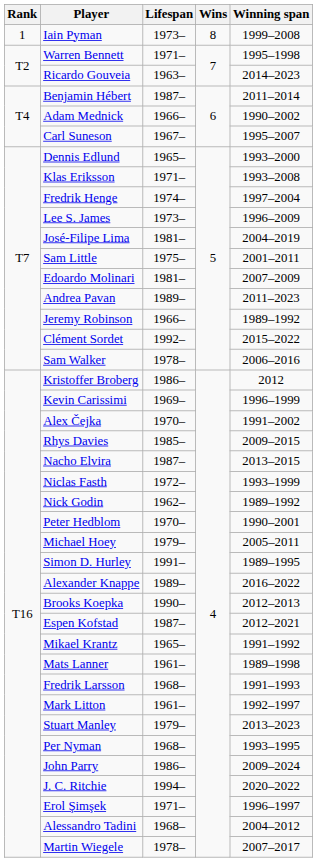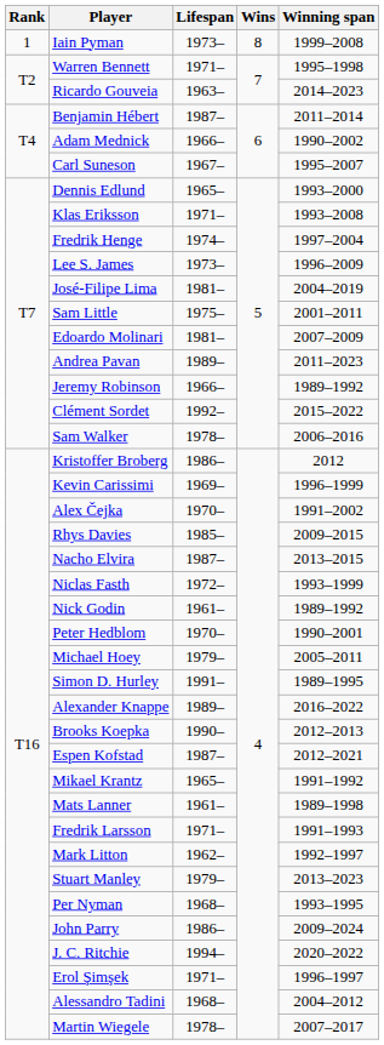 <table class="wikitable sortable">
 <tr>
 <th>Rank</th>
 <th>Player</th>
 <th>Lifespan</th>
 <th>Wins</th>
 <th>Winning span</th>
 </tr>
 <tr>
 <td align=center>1</td>
 <td> <a href='#'>Iain Pyman</a></td>
 <td align=center>1973–</td>
 <td align=center>8</td>
 <td align=center>1999–2008</td>
 </tr>
 <tr>
 <td align=center rowspan=2>T2</td>
 <td> <a href='#'>Warren Bennett</a></td>
 <td align=center>1971–</td>
 <td rowspan=2 align=center>7</td>
 <td align=center>1995–1998</td>
 </tr>
 <tr>
 <td> <a href='#'>Ricardo Gouveia</a></td>
 <td align=center>1963–</td>
 <td align=center>2014–2023</td>
 </tr>
 <tr>
 <td align=center rowspan=3>T4</td>
 <td> <a href='#'>Benjamin Hébert</a></td>
 <td align=center>1987–</td>
 <td rowspan=3 align=center>6</td>
 <td align=center>2011–2014</td>
 </tr>
 <tr>
 <td> <a href='#'>Adam Mednick</a></td>
 <td align=center>1966–</td>
 <td align=center>1990–2002</td>
 </tr>
 <tr>
 <td> <a href='#'>Carl Suneson</a></td>
 <td align=center>1967–</td>
 <td align=center>1995–2007</td>
 </tr>
 <tr>
 <td align=center rowspan=11>T7</td>
 <td> <a href='#'>Dennis Edlund</a></td>
 <td align=center>1965–</td>
 <td rowspan=11 align=center>5</td>
 <td align=center>1993–2000</td>
 </tr>
 <tr>
 <td> <a href='#'>Klas Eriksson</a></td>
 <td align=center>1971–</td>
 <td align=center>1993–2008</td>
 </tr>
 <tr>
 <td> <a href='#'>Fredrik Henge</a></td>
 <td align=center>1974–</td>
 <td align=center>1997–2004</td>
 </tr>
 <tr>
 <td> <a href='#'>Lee S. James</a></td>
 <td align=center>1973–</td>
 <td align=center>1996–2009</td>
 </tr>
 <tr>
 <td> <a href='#'>José-Filipe Lima</a></td>
 <td align=center>1981–</td>
 <td align=center>2004–2019</td>
 </tr>
 <tr>
 <td> <a href='#'>Sam Little</a></td>
 <td align=center>1975–</td>
 <td align=center>2001–2011</td>
 </tr>
 <tr>
 <td> <a href='#'>Edoardo Molinari</a></td>
 <td align=center>1981–</td>
 <td align=center>2007–2009</td>
 </tr>
 <tr>
 <td> <a href='#'>Andrea Pavan</a></td>
 <td align=center>1989–</td>
 <td align=center>2011–2023</td>
 </tr>
 <tr>
 <td> <a href='#'>Jeremy Robinson</a></td>
 <td align=center>1966–</td>
 <td align=center>1989–1992</td>
 </tr>
 <tr>
 <td> <a href='#'>Clément Sordet</a></td>
 <td align=center>1992–</td>
 <td align=center>2015–2022</td>
 </tr>
 <tr>
 <td> <a href='#'>Sam Walker</a></td>
 <td align=center>1978–</td>
 <td align=center>2006–2016</td>
 </tr>
 <tr>
 <td align=center rowspan=24>T16</td>
 <td> <a href='#'>Kristoffer Broberg</a></td>
 <td align=center>1986–</td>
 <td rowspan=24 align=center>4</td>
 <td align=center>2012</td>
 </tr>
 <tr>
 <td> <a href='#'>Kevin Carissimi</a></td>
 <td align=center>1969–</td>
 <td align=center>1996–1999</td>
 </tr>
 <tr>
 <td> <a href='#'>Alex Čejka</a></td>
 <td align=center>1970–</td>
 <td align=center>1991–2002</td>
 </tr>
 <tr>
 <td> <a href='#'>Rhys Davies</a></td>
 <td align=center>1985–</td>
 <td align=center>2009–2015</td>
 </tr>
 <tr>
 <td> <a href='#'>Nacho Elvira</a></td>
 <td align=center>1987–</td>
 <td align=center>2013–2015</td>
 </tr>
 <tr>
 <td> <a href='#'>Niclas Fasth</a></td>
 <td align=center>1972–</td>
 <td align=center>1993–1999</td>
 </tr>
 <tr>
 <td> <a href='#'>Nick Godin</a></td>
-<td align=center>1962–</td>
+<td align=center>1961–</td>
 <td align=center>1989–1992</td>
 </tr>
 <tr>
 <td> <a href='#'>Peter Hedblom</a></td>
 <td align=center>1970–</td>
 <td align=center>1990–2001</td>
 </tr>
 <tr>
 <td> <a href='#'>Michael Hoey</a></td>
 <td align=center>1979–</td>
 <td align=center>2005–2011</td>
 </tr>
 <tr>
 <td> <a href='#'>Simon D. Hurley</a></td>
 <td align=center>1991–</td>
 <td align=center>1989–1995</td>
 </tr>
 <tr>
 <td> <a href='#'>Alexander Knappe</a></td>
 <td align=center>1989–</td>
 <td align=center>2016–2022</td>
 </tr>
 <tr>
 <td> <a href='#'>Brooks Koepka</a></td>
 <td align=center>1990–</td>
 <td align=center>2012–2013</td>
 </tr>
 <tr>
 <td> <a href='#'>Espen Kofstad</a></td>
 <td align=center>1987–</td>
 <td align=center>2012–2021</td>
 </tr>
 <tr>
 <td> <a href='#'>Mikael Krantz</a></td>
 <td align=center>1965–</td>
 <td align=center>1991–1992</td>
 </tr>
 <tr>
 <td> <a href='#'>Mats Lanner</a></td>
 <td align=center>1961–</td>
 <td align=center>1989–1998</td>
 </tr>
 <tr>
 <td> <a href='#'>Fredrik Larsson</a></td>
-<td align=center>1968–</td>
+<td align=center>1971–</td>
 <td align=center>1991–1993</td>
 </tr>
 <tr>
 <td> <a href='#'>Mark Litton</a></td>
-<td align=center>1961–</td>
+<td align=center>1962–</td>
 <td align=center>1992–1997</td>
 </tr>
 <tr>
 <td> <a href='#'>Stuart Manley</a></td>
 <td align=center>1979–</td>
 <td align=center>2013–2023</td>
 </tr>
 <tr>
 <td> <a href='#'>Per Nyman</a></td>
 <td align=center>1968–</td>
 <td align=center>1993–1995</td>
 </tr>
 <tr>
 <td> <a href='#'>John Parry</a></td>
 <td align=center>1986–</td>
 <td align=center>2009–2024</td>
 </tr>
 <tr>
 <td> <a href='#'>J. C. Ritchie</a></td>
 <td align=center>1994–</td>
 <td align=center>2020–2022</td>
 </tr>
 <tr>
 <td> <a href='#'>Erol Şimşek</a></td>
 <td align=center>1971–</td>
 <td align=center>1996–1997</td>
 </tr>
 <tr>
 <td> <a href='#'>Alessandro Tadini</a></td>
 <td align=center>1968–</td>
 <td align=center>2004–2012</td>
 </tr>
 <tr>
 <td> <a href='#'>Martin Wiegele</a></td>
 <td align=center>1978–</td>
 <td align=center>2007–2017</td>
 </tr>
 </table>
